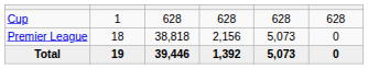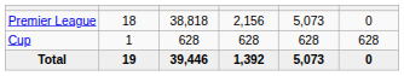 <table class="wikitable" style="text-align: center;">
 <tr>
 <th></th>
 <th style="width:70px;"></th>
 <th style="width:70px;"></th>
 <th style="width:70px;"></th>
 <th style="width:70px;"></th>
 <th style="width:70px;"></th>
 </tr>
 <tr>
+<td align=left><a href='#'>Premier League</a></td>
+<td>18</td>
+<td>38,818</td>
+<td>2,156</td>
+<td>5,073</td>
+<td>0</td>
+</tr>
+<tr>
 <td align=left><a href='#'>Cup</a></td>
 <td>1</td>
 <td>628</td>
 <td>628</td>
 <td>628</td>
 <td>628</td>
-</tr>
-<tr>
-<td align=left><a href='#'>Premier League</a></td>
-<td>18</td>
-<td>38,818</td>
-<td>2,156</td>
-<td>5,073</td>
-<td>0</td>
 </tr>
 <tr bgcolor="#EFEFEF">
 <td><strong>Total</strong></td>
 <td><strong>19</strong></td>
 <td><strong>39,446</strong></td>
 <td><strong>1,392</strong></td>
 <td><strong>5,073</strong></td>
 <td><strong>0</strong></td>
 </tr>
 </table>
